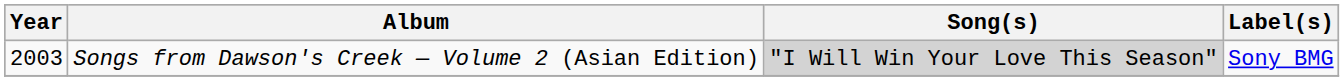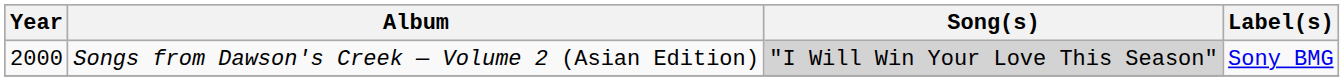 <table class="wikitable">
 <tr>
 <th>Year</th>
 <th>Album</th>
 <th>Song(s)</th>
 <th>Label(s)</th>
 </tr>
 <tr>
-<td>2003</td>
+<td>2000</td>
 <td><em>Songs from Dawson's Creek — Volume 2</em> (Asian Edition)</td>
 <td style="background: lightgrey;">"I Will Win Your Love This Season"</td>
 <td><a href='#'>Sony BMG</a></td>
 </tr>
 <tr>
 </tr>
 </table>
